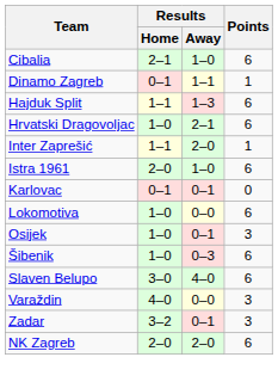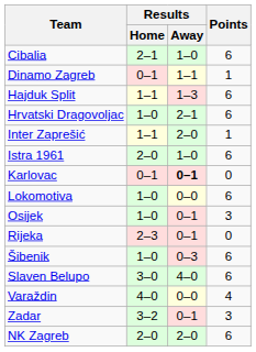 <table class="wikitable" style="text-align:center">
 <tr>
 <th rowspan=2>Team</th>
 <th colspan=2>Results</th>
 <th rowspan=2>Points</th>
 </tr>
 <tr>
 <th width=40>Home</th>
 <th width=40>Away</th>
 </tr>
 <tr>
 <td align=left><a href='#'>Cibalia</a></td>
 <td bgcolor="#ddffdd">2–1</td>
 <td bgcolor="#ddffdd">1–0</td>
 <td>6</td>
 </tr>
 <tr>
 <td align=left><a href='#'>Dinamo Zagreb</a></td>
 <td bgcolor="#ffdddd">0–1</td>
 <td bgcolor="#ffffdd">1–1</td>
 <td>1</td>
 </tr>
 <tr>
 <td align=left><a href='#'>Hajduk Split</a></td>
 <td bgcolor="#ffffdd">1–1</td>
 <td bgcolor="#ffdddd">1–3</td>
 <td>6</td>
 </tr>
 <tr>
 <td align=left><a href='#'>Hrvatski Dragovoljac</a></td>
 <td bgcolor="#ddffdd">1–0</td>
 <td bgcolor="#ddffdd">2–1</td>
 <td>6</td>
 </tr>
 <tr>
 <td align=left><a href='#'>Inter Zaprešić</a></td>
 <td bgcolor="#ffffdd">1–1</td>
 <td bgcolor="#ddffdd">2–0</td>
 <td>1</td>
 </tr>
 <tr>
 <td align=left><a href='#'>Istra 1961</a></td>
 <td bgcolor="#ddffdd">2–0</td>
 <td bgcolor="#ddffdd">1–0</td>
 <td>6</td>
 </tr>
 <tr>
 <td align=left><a href='#'>Karlovac</a></td>
 <td bgcolor="#ffdddd">0–1</td>
-<td bgcolor="#ffdddd">0–1</td>
+<td bgcolor="#ffdddd"><strong>0–1</strong></td>
 <td>0</td>
 </tr>
 <tr>
 <td align=left><a href='#'>Lokomotiva</a></td>
 <td bgcolor="#ddffdd">1–0</td>
 <td bgcolor="#ffffdd">0–0</td>
 <td>6</td>
 </tr>
 <tr>
 <td align=left><a href='#'>Osijek</a></td>
 <td bgcolor="#ddffdd">1–0</td>
 <td bgcolor="#ffdddd">0–1</td>
 <td>3</td>
+</tr>
+<tr>
+<td align=left><a href='#'>Rijeka</a></td>
+<td bgcolor="#ffdddd">2–3</td>
+<td bgcolor="#ffdddd">0–1</td>
+<td>0</td>
 </tr>
 <tr>
 <td align=left><a href='#'>Šibenik</a></td>
 <td bgcolor="#ddffdd">1–0</td>
 <td bgcolor="#ffdddd">0–3</td>
 <td>6</td>
 </tr>
 <tr>
 <td align=left><a href='#'>Slaven Belupo</a></td>
 <td bgcolor="#ddffdd">3–0</td>
 <td bgcolor="#ddffdd">4–0</td>
 <td>6</td>
 </tr>
 <tr>
 <td align=left><a href='#'>Varaždin</a></td>
 <td bgcolor="#ddffdd">4–0</td>
 <td bgcolor="#ffffdd">0–0</td>
-<td>3</td>
+<td>4</td>
 </tr>
 <tr>
 <td align=left><a href='#'>Zadar</a></td>
 <td bgcolor="#ddffdd">3–2</td>
 <td bgcolor="#ffdddd">0–1</td>
 <td>3</td>
 </tr>
 <tr>
 <td align=left><a href='#'>NK Zagreb</a></td>
 <td bgcolor="#ddffdd">2–0</td>
 <td bgcolor="#ddffdd">2–0</td>
 <td>6</td>
 </tr>
 </table>
